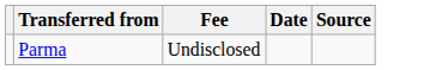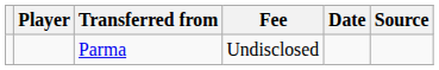 <table class="wikitable plainrowheaders sortable">
 <tr>
 <th></th>
+<th scope="col">Player</th>
 <th>Transferred from</th>
 <th style="width: 80px;">Fee</th>
 <th scope="col">Date</th>
 <th scope="col">Source</th>
 </tr>
 <tr>
 <td align="center"></td>
+<td> </td>
 <td> <a href='#'>Parma</a></td>
 <td>Undisclosed</td>
 <td></td>
 <td></td>
 </tr>
 </table>
